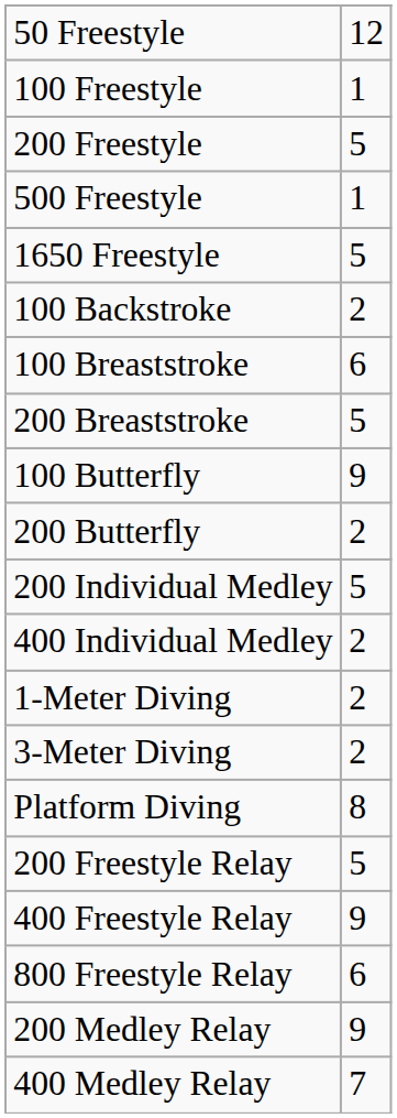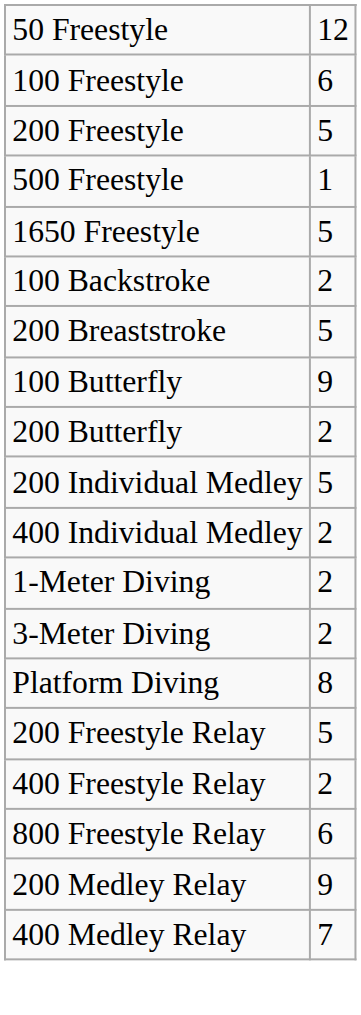 <table class="wikitable">
 <tr>
 </tr>
 <tr>
 <td>50 Freestyle</td>
 <td>12</td>
 </tr>
 <tr>
 <td>100 Freestyle</td>
-<td>1</td>
+<td>6</td>
 </tr>
 <tr>
 <td>200 Freestyle</td>
 <td>5</td>
 </tr>
 <tr>
 <td>500 Freestyle</td>
 <td>1</td>
 </tr>
 <tr>
 <td>1650 Freestyle</td>
 <td>5</td>
 </tr>
 <tr>
 <td>100 Backstroke</td>
 <td>2</td>
-</tr>
-<tr>
-<td>100 Breaststroke</td>
-<td>6</td>
 </tr>
 <tr>
 <td>200 Breaststroke</td>
 <td>5</td>
 </tr>
 <tr>
 <td>100 Butterfly</td>
 <td>9</td>
 </tr>
 <tr>
 <td>200 Butterfly</td>
 <td>2</td>
 </tr>
 <tr>
 <td>200 Individual Medley</td>
 <td>5</td>
 </tr>
 <tr>
 <td>400 Individual Medley</td>
 <td>2</td>
 </tr>
 <tr>
 <td>1-Meter Diving</td>
 <td>2</td>
 </tr>
 <tr>
 <td>3-Meter Diving</td>
 <td>2</td>
 </tr>
 <tr>
 <td>Platform Diving</td>
 <td>8</td>
 </tr>
 <tr>
 <td>200 Freestyle Relay</td>
 <td>5</td>
 </tr>
 <tr>
 <td>400 Freestyle Relay</td>
-<td>9</td>
+<td>2</td>
 </tr>
 <tr>
 <td>800 Freestyle Relay</td>
 <td>6</td>
 </tr>
 <tr>
 <td>200 Medley Relay</td>
 <td>9</td>
 </tr>
 <tr>
 <td>400 Medley Relay</td>
 <td>7</td>
 </tr>
 </table>
